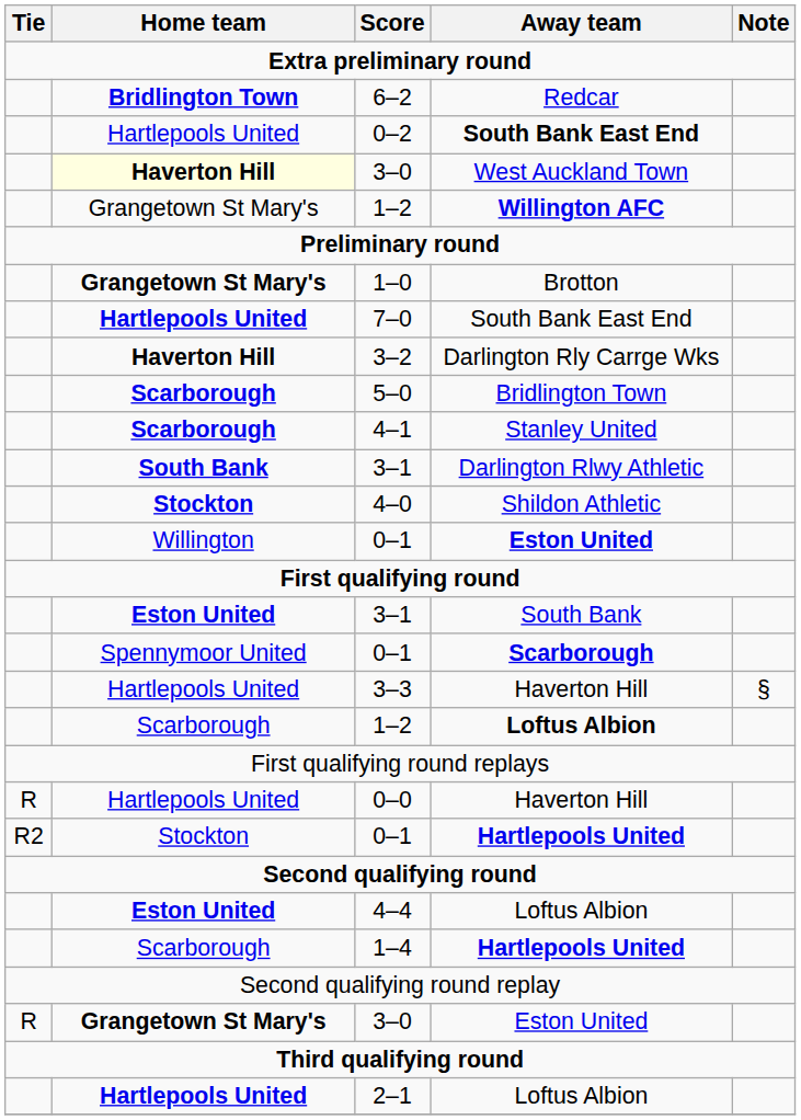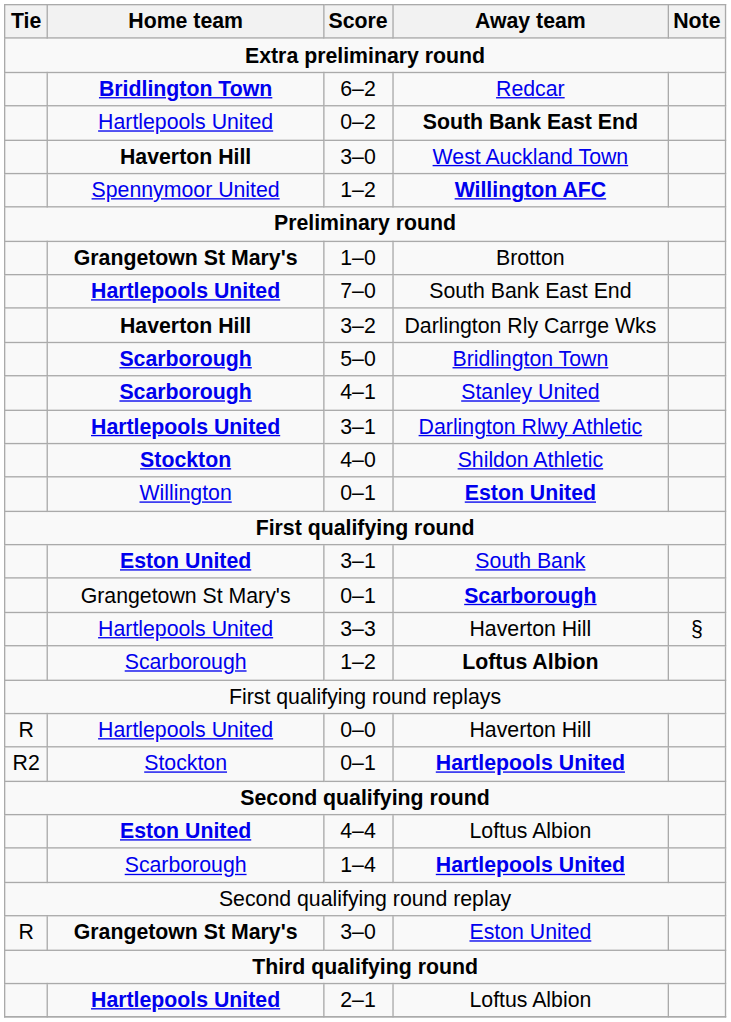 <table class="wikitable" style="text-align:center;">
 <tr>
 <th width=25>Tie</th>
 <th width=200>Home team</th>
 <th width=20>Score</th>
 <th width=200>Away team</th>
 <th width=25>Note</th>
 </tr>
 <tr>
 <td colspan="5"><strong>Extra preliminary round</strong></td>
 </tr>
 <tr>
 <td></td>
 <td><strong><a href='#'>Bridlington Town</a></strong></td>
 <td>6–2</td>
 <td><a href='#'>Redcar</a></td>
 <td></td>
 </tr>
 <tr>
 <td></td>
 <td><a href='#'>Hartlepools United</a></td>
 <td>0–2</td>
 <td><strong>South Bank East End</strong></td>
 <td></td>
 </tr>
 <tr>
 <td></td>
-<td style="background: lightyellow;"><strong>Haverton Hill</strong></td>
+<td><strong>Haverton Hill</strong></td>
 <td>3–0</td>
 <td><a href='#'>West Auckland Town</a></td>
 <td></td>
 </tr>
 <tr>
 <td></td>
-<td>Grangetown St Mary's</td>
+<td><a href='#'>Spennymoor United</a></td>
 <td>1–2</td>
 <td><strong><a href='#'>Willington AFC</a></strong></td>
 <td></td>
 </tr>
 <tr>
 <td colspan="5"><strong>Preliminary round</strong></td>
 </tr>
 <tr>
 <td></td>
 <td><strong>Grangetown St Mary's</strong></td>
 <td>1–0</td>
 <td>Brotton</td>
 <td></td>
 </tr>
 <tr>
 <td></td>
 <td><strong><a href='#'>Hartlepools United</a></strong></td>
 <td>7–0</td>
 <td>South Bank East End</td>
 <td></td>
 </tr>
 <tr>
 <td></td>
 <td><strong>Haverton Hill</strong></td>
 <td>3–2</td>
 <td>Darlington Rly Carrge Wks</td>
 <td></td>
 </tr>
 <tr>
 <td></td>
 <td><strong><a href='#'>Scarborough</a></strong></td>
 <td>5–0</td>
 <td><a href='#'>Bridlington Town</a></td>
 <td></td>
 </tr>
 <tr>
 <td></td>
 <td><strong><a href='#'>Scarborough</a></strong></td>
 <td>4–1</td>
 <td><a href='#'>Stanley United</a></td>
 <td></td>
 </tr>
 <tr>
 <td></td>
-<td><strong><a href='#'>South Bank</a></strong></td>
+<td><strong><a href='#'>Hartlepools United</a></strong></td>
 <td>3–1</td>
 <td><a href='#'>Darlington Rlwy Athletic</a></td>
 <td></td>
 </tr>
 <tr>
 <td></td>
 <td><strong><a href='#'>Stockton</a></strong></td>
 <td>4–0</td>
 <td><a href='#'>Shildon Athletic</a></td>
 <td></td>
 </tr>
 <tr>
 <td></td>
 <td><a href='#'>Willington</a></td>
 <td>0–1</td>
 <td><strong><a href='#'>Eston United</a></strong></td>
 <td></td>
 </tr>
 <tr>
 <td colspan="5"><strong>First qualifying round</strong></td>
 </tr>
 <tr>
 <td></td>
 <td><strong><a href='#'>Eston United</a></strong></td>
 <td>3–1</td>
 <td><a href='#'>South Bank</a></td>
 <td></td>
 </tr>
 <tr>
 <td></td>
-<td><a href='#'>Spennymoor United</a></td>
+<td>Grangetown St Mary's</td>
 <td>0–1</td>
 <td><strong><a href='#'>Scarborough</a></strong></td>
 <td></td>
 </tr>
 <tr>
 <td></td>
 <td><a href='#'>Hartlepools United</a></td>
 <td>3–3</td>
 <td>Haverton Hill</td>
 <td>§</td>
 </tr>
 <tr>
 <td></td>
 <td><a href='#'>Scarborough</a></td>
 <td>1–2</td>
 <td><strong>Loftus Albion</strong></td>
 <td></td>
 </tr>
 <tr>
 <td colspan="5">First qualifying round replays</td>
 </tr>
 <tr>
 <td>R</td>
 <td><a href='#'>Hartlepools United</a></td>
 <td>0–0</td>
 <td>Haverton Hill</td>
 <td></td>
 </tr>
 <tr>
 <td>R2</td>
 <td><a href='#'>Stockton</a></td>
 <td>0–1</td>
 <td><strong><a href='#'>Hartlepools United</a></strong></td>
 <td></td>
 </tr>
 <tr>
 <td colspan="5"><strong>Second qualifying round</strong></td>
 </tr>
 <tr>
 <td></td>
 <td><strong><a href='#'>Eston United</a></strong></td>
 <td>4–4</td>
 <td>Loftus Albion</td>
 <td></td>
 </tr>
 <tr>
 <td></td>
 <td><a href='#'>Scarborough</a></td>
 <td>1–4</td>
 <td><strong><a href='#'>Hartlepools United</a></strong></td>
 <td></td>
 </tr>
 <tr>
 <td colspan="5">Second qualifying round replay</td>
 </tr>
 <tr>
 <td>R</td>
 <td><strong>Grangetown St Mary's</strong></td>
 <td>3–0</td>
 <td><a href='#'>Eston United</a></td>
 <td></td>
 </tr>
 <tr>
 <td colspan="5"><strong>Third qualifying round</strong></td>
 </tr>
 <tr>
 <td></td>
 <td><strong><a href='#'>Hartlepools United</a></strong></td>
 <td>2–1</td>
 <td>Loftus Albion</td>
 <td></td>
 </tr>
 <tr>
 </tr>
 </table>
